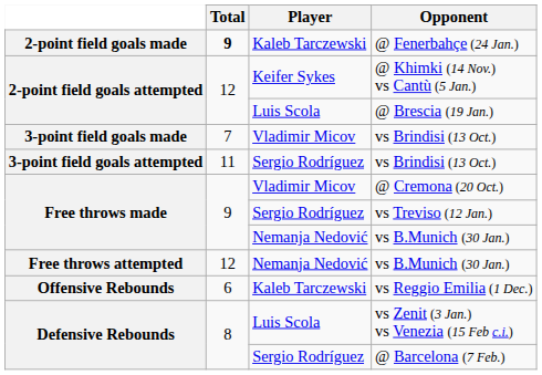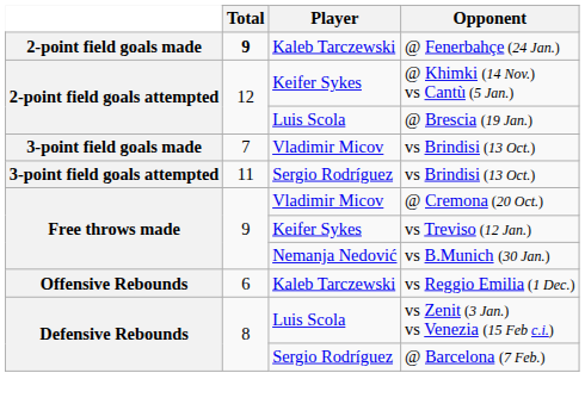 <table class=wikitable style="border: none;">
 <tr>
 <th style="border: white; background: white;"></th>
 <th>Total</th>
 <th>Player</th>
 <th>Opponent</th>
 </tr>
 <tr>
 <th>2-point field goals made</th>
 <td align=center><strong>9</strong></td>
 <td><a href='#'>Kaleb Tarczewski</a></td>
 <td>@  <a href='#'>Fenerbahçe</a><small> (<em>24 Jan.</em>) </small></td>
 </tr>
 <tr>
 <th rowspan=2>2-point field goals attempted</th>
 <td rowspan=2 align=center>12</td>
 <td><a href='#'>Keifer Sykes</a></td>
 <td>@  <a href='#'>Khimki</a> <small> (<em>14 Nov.</em>) </small> <br> vs  <a href='#'>Cantù</a><small> (<em>5 Jan.</em>) </small></td>
 </tr>
 <tr>
 <td><a href='#'>Luis Scola</a></td>
 <td>@  <a href='#'>Brescia</a> <small>(<em>19 Jan.</em>)</small></td>
 </tr>
 <tr>
 <th>3-point field goals made</th>
 <td align=center>7</td>
 <td><a href='#'>Vladimir Micov</a></td>
 <td>vs  <a href='#'>Brindisi</a><small> (<em>13 Oct.</em>) </small></td>
 </tr>
 <tr>
 <th>3-point field goals attempted</th>
 <td align=center>11</td>
 <td><a href='#'>Sergio Rodríguez</a></td>
 <td>vs  <a href='#'>Brindisi</a><small> (<em>13 Oct.</em>) </small></td>
 </tr>
 <tr>
 <th rowspan=3>Free throws made</th>
 <td rowspan=3 align=center>9</td>
 <td><a href='#'>Vladimir Micov</a></td>
 <td>@  <a href='#'>Cremona</a><small> (<em>20 Oct.</em>) </small></td>
 </tr>
 <tr>
-<td><a href='#'>Sergio Rodríguez</a></td>
+<td><a href='#'>Keifer Sykes</a></td>
 <td>vs  <a href='#'>Treviso</a><small> (<em>12 Jan.</em>) </small></td>
 </tr>
 <tr>
-<td><a href='#'>Nemanja Nedović</a></td>
-<td>vs  <a href='#'>B.Munich</a> <small> (<em>30 Jan.</em>) </small></td>
-</tr>
-<tr>
-<th>Free throws attempted</th>
-<td align=center>12</td>
 <td><a href='#'>Nemanja Nedović</a></td>
 <td>vs  <a href='#'>B.Munich</a> <small> (<em>30 Jan.</em>) </small></td>
 </tr>
 <tr>
 <th>Offensive Rebounds</th>
 <td align=center>6</td>
 <td><a href='#'>Kaleb Tarczewski</a></td>
 <td>vs  <a href='#'>Reggio Emilia</a><small> (<em>1 Dec.</em>) </small></td>
 </tr>
 <tr>
 <th rowspan=2>Defensive Rebounds</th>
 <td rowspan=2 align=center>8</td>
 <td><a href='#'>Luis Scola</a></td>
 <td>vs  <a href='#'>Zenit</a><small> (<em>3 Jan.</em>) </small> <br> vs  <a href='#'>Venezia</a> <small> (<em>15 Feb <a href='#'>c.i.</a></em>) </small></td>
 </tr>
 <tr>
 <td><a href='#'>Sergio Rodríguez</a></td>
 <td>@  <a href='#'>Barcelona</a> <small> (<em>7 Feb.</em>) </small></td>
 </tr>
 </table>
